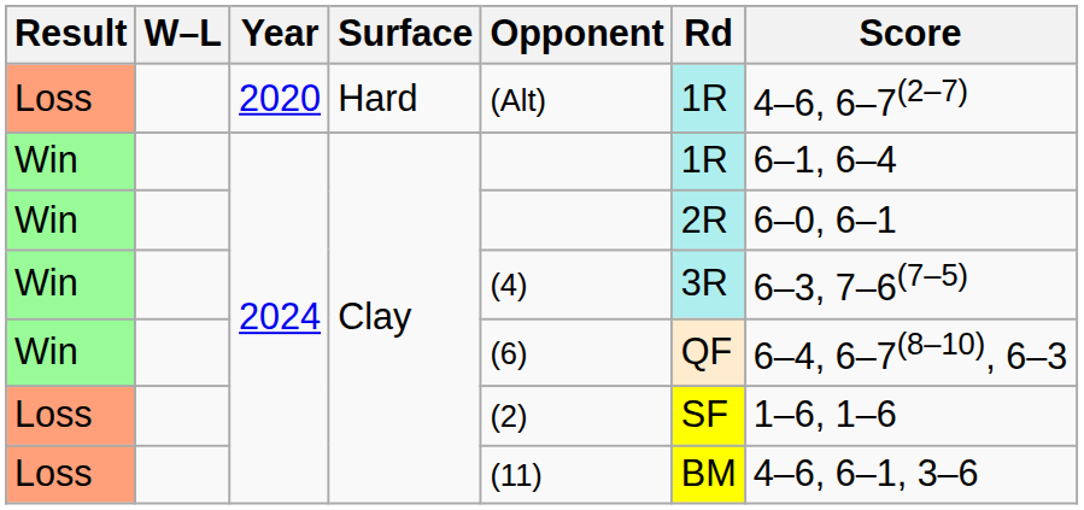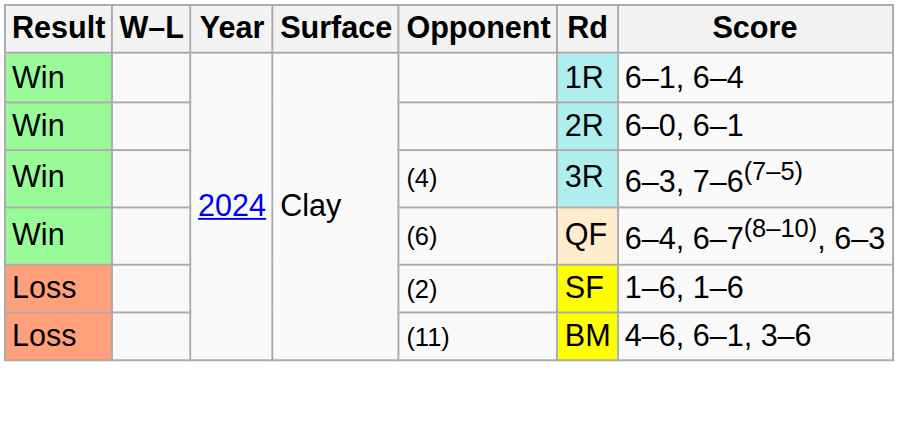 <table class="wikitable sortable nowrap">
 <tr>
 <th scope="col">Result</th>
 <th scope="col" class="unsortable">W–L</th>
 <th scope="col">Year</th>
 <th scope="col">Surface</th>
 <th scope="col">Opponent</th>
 <th scope="col">Rd</th>
 <th scope="col" class="unsortable">Score</th>
-</tr>
-<tr>
-<td bgcolor=ffa07a>Loss</td>
-<td></td>
-<td><a href='#'>2020</a></td>
-<td>Hard</td>
-<td> <small>(Alt)</small></td>
-<td style=background:#afeeee>1R</td>
-<td>4–6, 6–7<sup>(2–7)</sup></td>
 </tr>
 <tr>
 <td bgcolor=98fb98>Win</td>
 <td></td>
 <td rowspan=6><a href='#'>2024</a></td>
 <td rowspan=6>Clay</td>
 <td></td>
 <td style=background:#afeeee>1R</td>
 <td>6–1, 6–4</td>
 </tr>
 <tr>
 <td bgcolor=98fb98>Win</td>
 <td></td>
 <td></td>
 <td style=background:#afeeee>2R</td>
 <td>6–0, 6–1</td>
 </tr>
 <tr>
 <td bgcolor=98fb98>Win</td>
 <td></td>
 <td> <small>(4)</small></td>
 <td style=background:#afeeee>3R</td>
 <td>6–3, 7–6<sup>(7–5)</sup></td>
 </tr>
 <tr>
 <td bgcolor=98fb98>Win</td>
 <td></td>
 <td> <small>(6)</small></td>
 <td style="background:#ffebcd;" data-sort-value="6R">QF</td>
 <td>6–4, 6–7<sup>(8–10)</sup>, 6–3</td>
 </tr>
 <tr>
 <td bgcolor=ffa07a>Loss</td>
 <td></td>
 <td> <small>(2)</small></td>
 <td style="background:yellow;" data-sort-value="7R">SF</td>
 <td>1–6, 1–6</td>
 </tr>
 <tr>
 <td bgcolor=ffa07a>Loss</td>
 <td></td>
 <td> <small>(11)</small></td>
 <td style="background:yellow;" data-sort-value="7R">BM</td>
 <td>4–6, 6–1, 3–6</td>
 </tr>
 </table>
